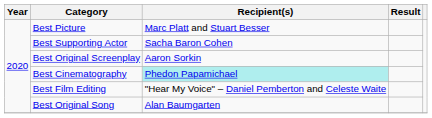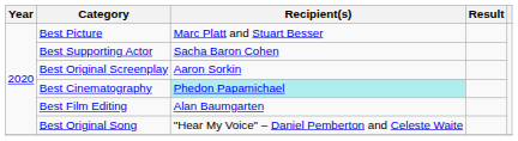 <table class="wikitable unsortable plainrowheaders">
 <tr>
 <th scope="col">Year</th>
 <th scope="col">Category</th>
 <th scope="col">Recipient(s)</th>
 <th scope="col">Result</th>
 <th scope="col" class="unsortable"></th>
 </tr>
 <tr>
 <td rowspan="6"><a href='#'>2020</a></td>
 <td><a href='#'>Best Picture</a></td>
 <td><a href='#'>Marc Platt</a> and <a href='#'>Stuart Besser</a></td>
 <td></td>
 <td rowspan="6" align="center"></td>
 </tr>
 <tr>
 <td><a href='#'>Best Supporting Actor</a></td>
 <td><a href='#'>Sacha Baron Cohen</a></td>
 <td></td>
 </tr>
 <tr>
 <td><a href='#'>Best Original Screenplay</a></td>
 <td><a href='#'>Aaron Sorkin</a></td>
 <td></td>
 </tr>
 <tr>
 <td><a href='#'>Best Cinematography</a></td>
 <td style="background: paleturquoise;"><a href='#'>Phedon Papamichael</a></td>
 <td></td>
 </tr>
 <tr>
 <td><a href='#'>Best Film Editing</a></td>
-<td>"Hear My Voice" – <a href='#'>Daniel Pemberton</a> and <a href='#'>Celeste Waite</a></td>
+<td><a href='#'>Alan Baumgarten</a></td>
 <td></td>
 </tr>
 <tr>
 <td><a href='#'>Best Original Song</a></td>
-<td><a href='#'>Alan Baumgarten</a></td>
+<td>"Hear My Voice" – <a href='#'>Daniel Pemberton</a> and <a href='#'>Celeste Waite</a></td>
 <td></td>
 </tr>
 <tr>
 </tr>
 </table>
